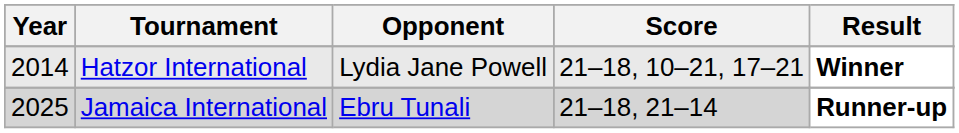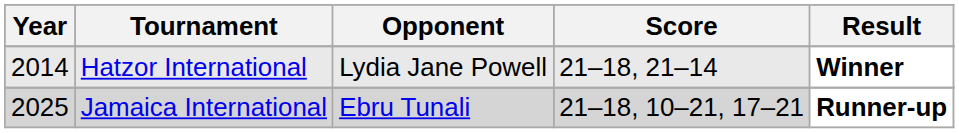 <table class="sortable wikitable" style="font-size: 90%;">
 <tr>
 <th>Year</th>
 <th>Tournament</th>
 <th>Opponent</th>
 <th>Score</th>
 <th>Result</th>
 </tr>
 <tr>
 </tr>
 <tr style="background:#E9E9E9">
 <td align="center">2014</td>
 <td align="left"><a href='#'>Hatzor International</a></td>
 <td align="left"> Lydia Jane Powell</td>
-<td align="left">21–18, 10–21, 17–21</td>
+<td align="left">21–18, 21–14</td>
 <td style="text-align:left; background:white"> <strong>Winner</strong></td>
 </tr>
 <tr>
 </tr>
 <tr style="background:#D5D5D5">
 <td align="center">2025</td>
 <td align="left"><a href='#'>Jamaica International</a></td>
 <td align="left"> <a href='#'>Ebru Tunali</a></td>
-<td align="left">21–18, 21–14</td>
+<td align="left">21–18, 10–21, 17–21</td>
 <td style="text-align:left; background:white"> <strong>Runner-up</strong></td>
 </tr>
 </table>
